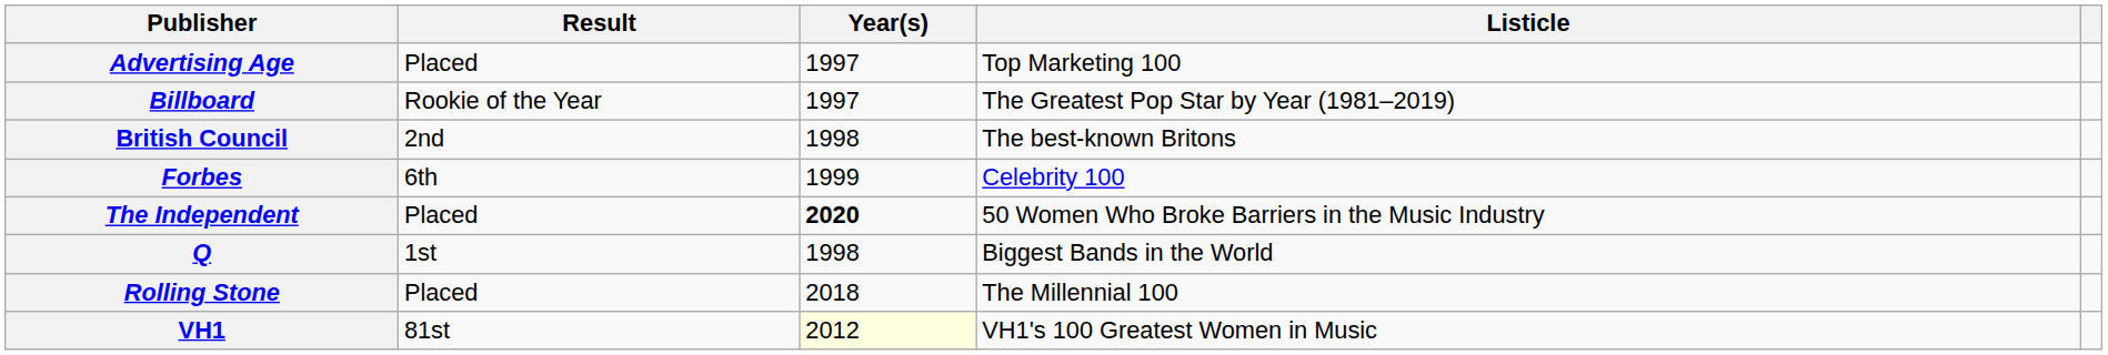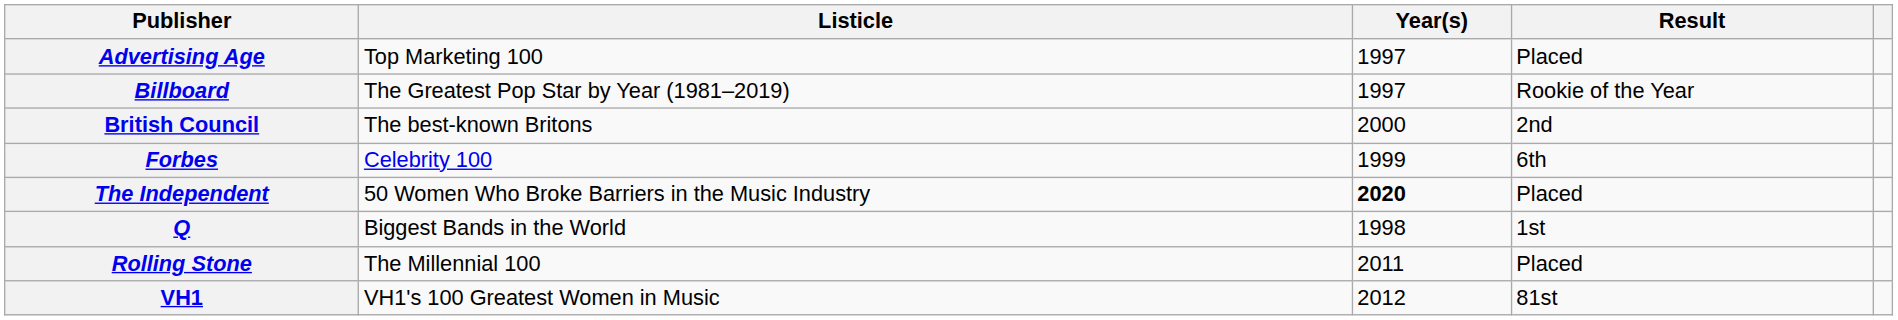 <table class="wikitable sortable plainrowheaders" style="width: 70%;">
 <tr>
 <th scope="col">Publisher</th>
+<th scope="col">Listicle</th>
+<th scope="col">Year(s)</th>
 <th scope="col">Result</th>
-<th scope="col">Year(s)</th>
-<th scope="col">Listicle</th>
 <th scope="col" class="unsortable"></th>
 </tr>
 <tr>
 <th scope="row"><em><a href='#'>Advertising Age</a></em></th>
+<td>Top Marketing 100</td>
+<td>1997</td>
 <td>Placed</td>
-<td>1997</td>
-<td>Top Marketing 100</td>
 <td style="text-align:center;"></td>
 </tr>
 <tr>
 <th scope="row"><em><a href='#'>Billboard</a></em></th>
+<td>The Greatest Pop Star by Year (1981–2019)</td>
+<td>1997</td>
 <td>Rookie of the Year</td>
-<td>1997</td>
-<td>The Greatest Pop Star by Year (1981–2019)</td>
 <td style="text-align:center;"></td>
 </tr>
 <tr>
 <th scope="row"><a href='#'>British Council</a></th>
+<td>The best-known Britons</td>
+<td>2000</td>
 <td>2nd</td>
-<td>1998</td>
-<td>The best-known Britons</td>
 <td style="text-align:center;"></td>
 </tr>
 <tr>
 <th scope="row"><em><a href='#'>Forbes</a></em></th>
+<td><a href='#'>Celebrity 100</a></td>
+<td>1999</td>
 <td>6th</td>
-<td>1999</td>
-<td><a href='#'>Celebrity 100</a></td>
 <td style="text-align:center;"></td>
 </tr>
 <tr>
 <th scope="row"><em><a href='#'>The Independent</a></em></th>
+<td>50 Women Who Broke Barriers in the Music Industry</td>
+<td><strong>2020</strong></td>
 <td>Placed</td>
-<td><strong>2020</strong></td>
-<td>50 Women Who Broke Barriers in the Music Industry</td>
 <td style="text-align:center;"></td>
 </tr>
 <tr>
 <th scope="row"><em><a href='#'>Q</a></em></th>
+<td>Biggest Bands in the World</td>
+<td>1998</td>
 <td>1st</td>
-<td>1998</td>
-<td>Biggest Bands in the World</td>
 <td style="text-align:center;"></td>
 </tr>
 <tr>
 <th scope="row"><em><a href='#'>Rolling Stone</a></em></th>
+<td>The Millennial 100 </td>
+<td>2011</td>
 <td>Placed</td>
-<td>2018</td>
-<td>The Millennial 100 </td>
 <td style="text-align:center;"></td>
 </tr>
 <tr>
 <th scope="row"><a href='#'>VH1</a></th>
+<td>VH1's 100 Greatest Women in Music</td>
+<td>2012</td>
 <td>81st</td>
-<td style="background: lightyellow;">2012</td>
-<td>VH1's 100 Greatest Women in Music</td>
 <td style="text-align:center;"></td>
 </tr>
 </table>
